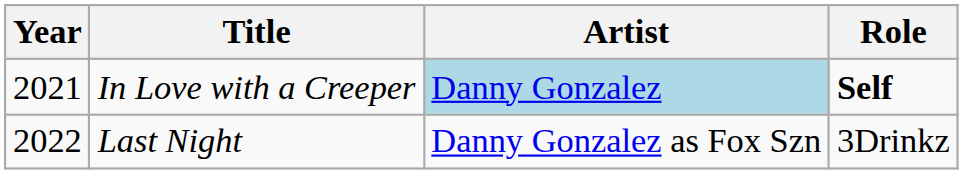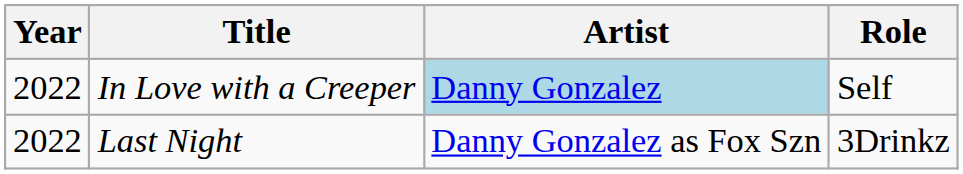 <table class="wikitable">
 <tr>
 <th>Year</th>
 <th>Title</th>
 <th>Artist</th>
 <th>Role</th>
 </tr>
 <tr>
-<td>2021</td>
+<td>2022</td>
 <td><em>In Love with a Creeper</em></td>
 <td style="background: lightblue;"><a href='#'>Danny Gonzalez</a></td>
-<td><strong>Self</strong></td>
+<td>Self</td>
 </tr>
 <tr>
 <td>2022</td>
 <td><em>Last Night</em></td>
 <td><a href='#'>Danny Gonzalez</a> as Fox Szn</td>
 <td>3Drinkz</td>
 </tr>
 </table>
